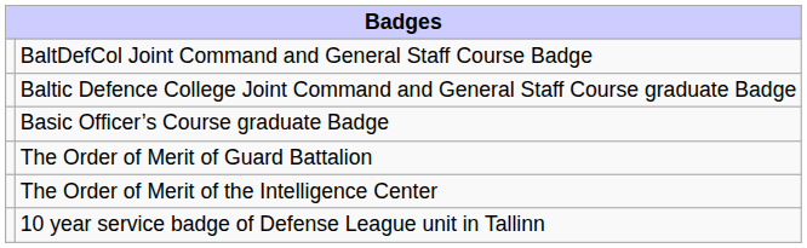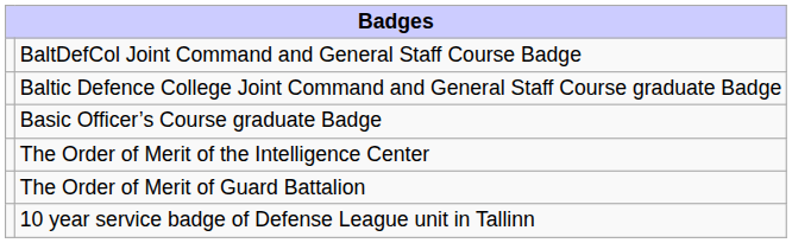 <table class="wikitable">
 <tr bgcolor = "#ccccff" align=center>
 <td colspan=2><strong>Badges</strong></td>
 </tr>
 <tr>
 <td></td>
 <td>BaltDefCol Joint Command and General Staff Course Badge</td>
 </tr>
 <tr>
 <td></td>
 <td>Baltic Defence College Joint Command and General Staff Course graduate Badge</td>
 </tr>
 <tr>
 <td></td>
 <td>Basic Officer’s Course graduate Badge</td>
 </tr>
 <tr>
 <td></td>
-<td>The Order of Merit of Guard Battalion</td>
+<td>The Order of Merit of the Intelligence Center</td>
 </tr>
 <tr>
 <td></td>
-<td>The Order of Merit of the Intelligence Center</td>
+<td>The Order of Merit of Guard Battalion</td>
 </tr>
 <tr>
 <td></td>
 <td>10 year service badge of Defense League unit in Tallinn</td>
 </tr>
 </table>
